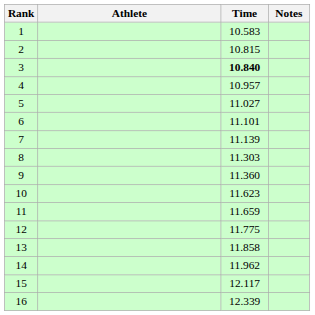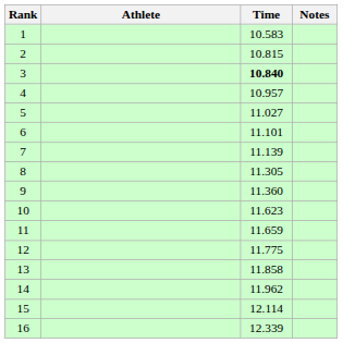 <table class=wikitable style="text-align:center">
 <tr>
 <th width=40>Rank</th>
 <th width=250>Athlete</th>
 <th width=60>Time</th>
 <th width=50>Notes</th>
 </tr>
 <tr bgcolor="ccffcc">
 <td>1</td>
 <td align=left></td>
 <td>10.583</td>
 <td></td>
 </tr>
 <tr bgcolor="ccffcc">
 <td>2</td>
 <td align=left></td>
 <td>10.815</td>
 <td></td>
 </tr>
 <tr bgcolor="ccffcc">
 <td>3</td>
 <td align=left></td>
 <td><strong>10.840</strong></td>
 <td></td>
 </tr>
 <tr bgcolor="ccffcc">
 <td>4</td>
 <td align=left></td>
 <td>10.957</td>
 <td></td>
 </tr>
 <tr bgcolor="ccffcc">
 <td>5</td>
 <td align=left></td>
 <td>11.027</td>
 <td></td>
 </tr>
 <tr bgcolor="ccffcc">
 <td>6</td>
 <td align=left></td>
 <td>11.101</td>
 <td></td>
 </tr>
 <tr bgcolor="ccffcc">
 <td>7</td>
 <td align=left></td>
 <td>11.139</td>
 <td></td>
 </tr>
 <tr bgcolor="ccffcc">
 <td>8</td>
 <td align=left></td>
-<td>11.303</td>
+<td>11.305</td>
 <td></td>
 </tr>
 <tr bgcolor="ccffcc">
 <td>9</td>
 <td align=left></td>
 <td>11.360</td>
 <td></td>
 </tr>
 <tr bgcolor="ccffcc">
 <td>10</td>
 <td align=left></td>
 <td>11.623</td>
 <td></td>
 </tr>
 <tr bgcolor="ccffcc">
 <td>11</td>
 <td align=left></td>
 <td>11.659</td>
 <td></td>
 </tr>
 <tr bgcolor="ccffcc">
 <td>12</td>
 <td align=left></td>
 <td>11.775</td>
 <td></td>
 </tr>
 <tr bgcolor="ccffcc">
 <td>13</td>
 <td align=left></td>
 <td>11.858</td>
 <td></td>
 </tr>
 <tr bgcolor="ccffcc">
 <td>14</td>
 <td align=left></td>
 <td>11.962</td>
 <td></td>
 </tr>
 <tr bgcolor="ccffcc">
 <td>15</td>
 <td align=left></td>
-<td>12.117</td>
+<td>12.114</td>
 <td></td>
 </tr>
 <tr bgcolor="ccffcc">
 <td>16</td>
 <td align=left></td>
 <td>12.339</td>
 <td></td>
 </tr>
 </table>
